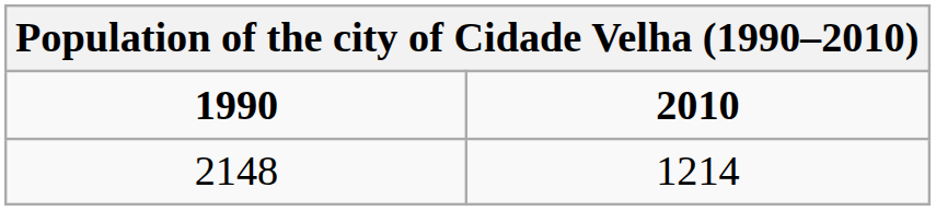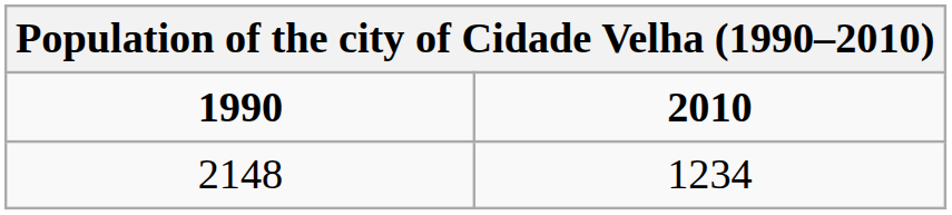 <table class="wikitable">
 <tr>
 <th colspan="2">Population of the city of Cidade Velha (1990–2010)</th>
 </tr>
 <tr style="text-align:center;">
 <td><strong>1990</strong></td>
 <td><strong>2010</strong></td>
 </tr>
 <tr style="text-align:center;">
 <td>2148</td>
-<td>1214</td>
+<td>1234</td>
 </tr>
 </table>
